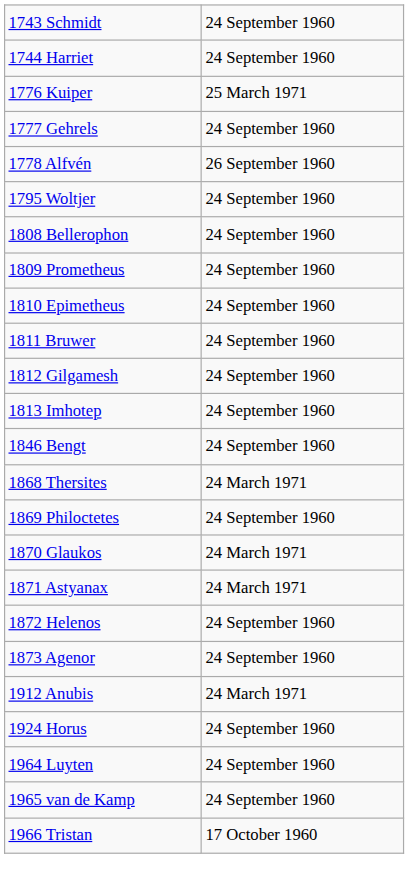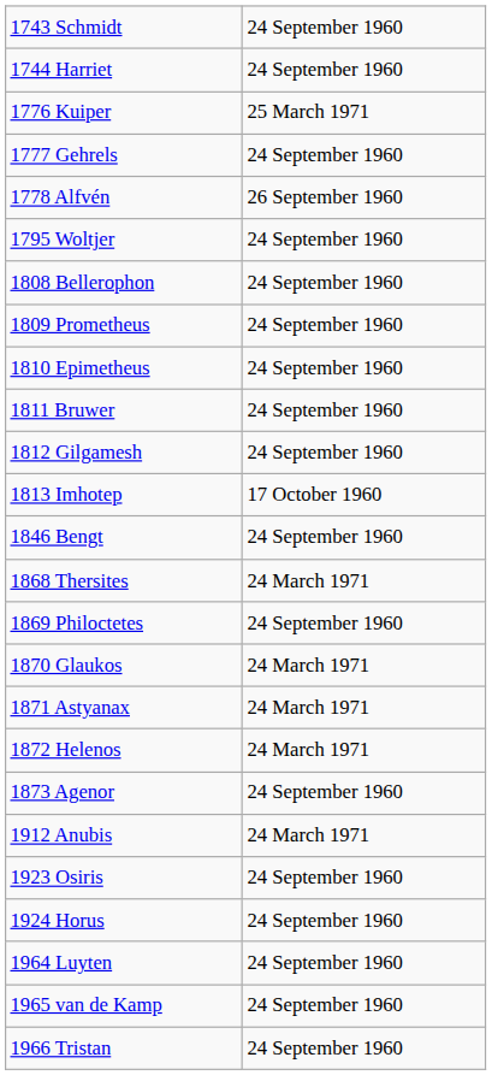 <table class="wikitable" style="font-size: 89%; float: left; width: 24em; margin-right: 1em; line-height: 1.65em">
 <tr>
 <td><a href='#'>1743 Schmidt</a></td>
 <td>24 September 1960</td>
 </tr>
 <tr>
 <td><a href='#'>1744 Harriet</a></td>
 <td>24 September 1960</td>
 </tr>
 <tr>
 <td><a href='#'>1776 Kuiper</a></td>
 <td>25 March 1971</td>
 </tr>
 <tr>
 <td><a href='#'>1777 Gehrels</a></td>
 <td>24 September 1960</td>
 </tr>
 <tr>
 <td><a href='#'>1778 Alfvén</a></td>
 <td>26 September 1960</td>
 </tr>
 <tr>
 <td><a href='#'>1795 Woltjer</a></td>
 <td>24 September 1960</td>
 </tr>
 <tr>
 <td><a href='#'>1808 Bellerophon</a></td>
 <td>24 September 1960</td>
 </tr>
 <tr>
 <td><a href='#'>1809 Prometheus</a></td>
 <td>24 September 1960</td>
 </tr>
 <tr>
 <td><a href='#'>1810 Epimetheus</a></td>
 <td>24 September 1960</td>
 </tr>
 <tr>
 <td><a href='#'>1811 Bruwer</a></td>
 <td>24 September 1960</td>
 </tr>
 <tr>
 <td><a href='#'>1812 Gilgamesh</a></td>
 <td>24 September 1960</td>
 </tr>
 <tr>
 <td><a href='#'>1813 Imhotep</a></td>
-<td>24 September 1960</td>
+<td>17 October 1960</td>
 </tr>
 <tr>
 <td><a href='#'>1846 Bengt</a></td>
 <td>24 September 1960</td>
 </tr>
 <tr>
 <td><a href='#'>1868 Thersites</a></td>
 <td>24 March 1971</td>
 </tr>
 <tr>
 <td><a href='#'>1869 Philoctetes</a></td>
 <td>24 September 1960</td>
 </tr>
 <tr>
 <td><a href='#'>1870 Glaukos</a></td>
 <td>24 March 1971</td>
 </tr>
 <tr>
 <td><a href='#'>1871 Astyanax</a></td>
 <td>24 March 1971</td>
 </tr>
 <tr>
 <td><a href='#'>1872 Helenos</a></td>
-<td>24 September 1960</td>
+<td>24 March 1971</td>
 </tr>
 <tr>
 <td><a href='#'>1873 Agenor</a></td>
 <td>24 September 1960</td>
 </tr>
 <tr>
 <td><a href='#'>1912 Anubis</a></td>
 <td>24 March 1971</td>
+</tr>
+<tr>
+<td><a href='#'>1923 Osiris</a></td>
+<td>24 September 1960</td>
 </tr>
 <tr>
 <td><a href='#'>1924 Horus</a></td>
 <td>24 September 1960</td>
 </tr>
 <tr>
 <td><a href='#'>1964 Luyten</a></td>
 <td>24 September 1960</td>
 </tr>
 <tr>
 <td><a href='#'>1965 van de Kamp</a></td>
 <td>24 September 1960</td>
 </tr>
 <tr>
 <td><a href='#'>1966 Tristan</a></td>
-<td>17 October 1960</td>
+<td>24 September 1960</td>
 </tr>
 </table>
